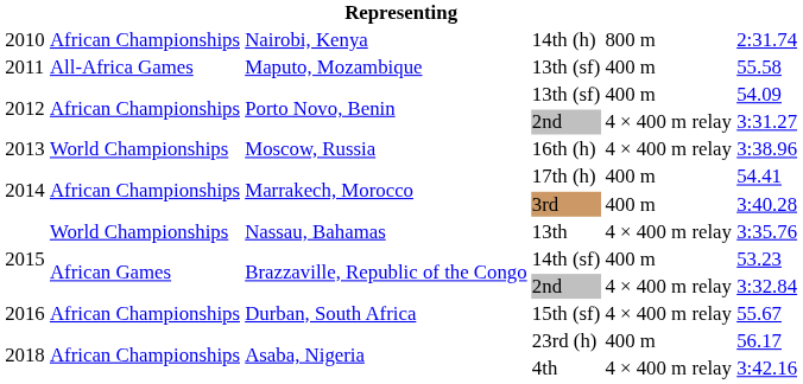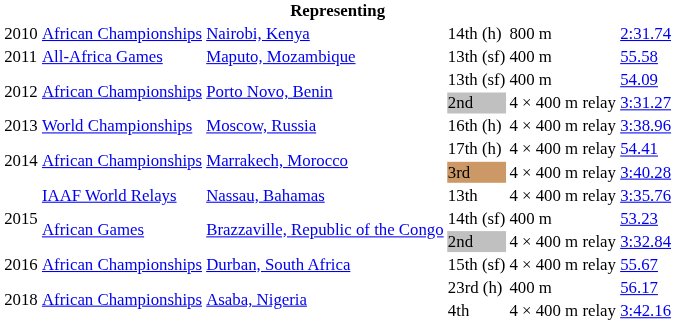 <table>
 <tr>
 <th colspan="6">Representing </th>
 </tr>
 <tr>
 <td>2010</td>
 <td><a href='#'>African Championships</a></td>
 <td><a href='#'>Nairobi, Kenya</a></td>
 <td>14th (h)</td>
 <td>800 m</td>
 <td><a href='#'>2:31.74</a></td>
 </tr>
 <tr>
 <td>2011</td>
 <td><a href='#'>All-Africa Games</a></td>
 <td><a href='#'>Maputo, Mozambique</a></td>
 <td>13th (sf)</td>
 <td>400 m</td>
 <td><a href='#'>55.58</a></td>
 </tr>
 <tr>
 <td rowspan=2>2012</td>
 <td rowspan=2><a href='#'>African Championships</a></td>
 <td rowspan=2><a href='#'>Porto Novo, Benin</a></td>
 <td>13th (sf)</td>
 <td>400 m</td>
 <td><a href='#'>54.09</a></td>
 </tr>
 <tr>
 <td bgcolor=silver>2nd</td>
 <td>4 × 400 m relay</td>
 <td><a href='#'>3:31.27</a></td>
 </tr>
 <tr>
 <td>2013</td>
 <td><a href='#'>World Championships</a></td>
 <td><a href='#'>Moscow, Russia</a></td>
 <td>16th (h)</td>
 <td>4 × 400 m relay</td>
 <td><a href='#'>3:38.96</a></td>
 </tr>
 <tr>
 <td rowspan=2>2014</td>
 <td rowspan=2><a href='#'>African Championships</a></td>
 <td rowspan=2><a href='#'>Marrakech, Morocco</a></td>
 <td>17th (h)</td>
-<td>400 m</td>
+<td>4 × 400 m relay</td>
 <td><a href='#'>54.41</a></td>
 </tr>
 <tr>
 <td bgcolor=cc9966>3rd</td>
-<td>400 m</td>
+<td>4 × 400 m relay</td>
 <td><a href='#'>3:40.28</a></td>
 </tr>
 <tr>
 <td rowspan=3>2015</td>
-<td><a href='#'>World Championships</a></td>
+<td><a href='#'>IAAF World Relays</a></td>
 <td><a href='#'>Nassau, Bahamas</a></td>
 <td>13th</td>
 <td>4 × 400 m relay</td>
 <td><a href='#'>3:35.76</a></td>
 </tr>
 <tr>
 <td rowspan=2><a href='#'>African Games</a></td>
 <td rowspan=2><a href='#'>Brazzaville, Republic of the Congo</a></td>
 <td>14th (sf)</td>
 <td>400 m</td>
 <td><a href='#'>53.23</a></td>
 </tr>
 <tr>
 <td bgcolor=silver>2nd</td>
 <td>4 × 400 m relay</td>
 <td><a href='#'>3:32.84</a></td>
 </tr>
 <tr>
 <td>2016</td>
 <td><a href='#'>African Championships</a></td>
 <td><a href='#'>Durban, South Africa</a></td>
 <td>15th (sf)</td>
 <td>4 × 400 m relay</td>
 <td><a href='#'>55.67</a></td>
 </tr>
 <tr>
 <td rowspan=2>2018</td>
 <td rowspan=2><a href='#'>African Championships</a></td>
 <td rowspan=2><a href='#'>Asaba, Nigeria</a></td>
 <td>23rd (h)</td>
 <td>400 m</td>
 <td><a href='#'>56.17</a></td>
 </tr>
 <tr>
 <td>4th</td>
 <td>4 × 400 m relay</td>
 <td><a href='#'>3:42.16</a></td>
 </tr>
 </table>
